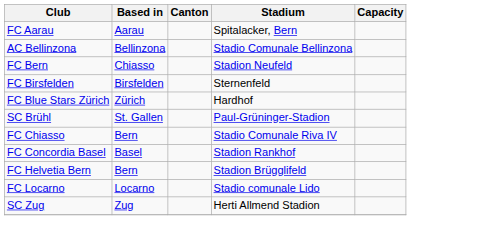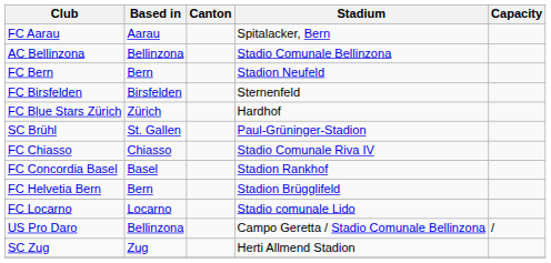 <table class="wikitable">
 <tr>
 <th>Club</th>
 <th>Based in</th>
 <th>Canton</th>
 <th>Stadium</th>
 <th>Capacity</th>
 </tr>
 <tr>
 <td><a href='#'>FC Aarau</a></td>
 <td><a href='#'>Aarau</a></td>
 <td></td>
 <td>Spitalacker, <a href='#'>Bern</a></td>
 <td></td>
 </tr>
 <tr>
 <td><a href='#'>AC Bellinzona</a></td>
 <td><a href='#'>Bellinzona</a></td>
 <td></td>
 <td><a href='#'>Stadio Comunale Bellinzona</a></td>
 <td></td>
 </tr>
 <tr>
 <td><a href='#'>FC Bern</a></td>
-<td><a href='#'>Chiasso</a></td>
+<td><a href='#'>Bern</a></td>
 <td></td>
 <td><a href='#'>Stadion Neufeld</a></td>
 <td></td>
 </tr>
 <tr>
 <td><a href='#'>FC Birsfelden</a></td>
 <td><a href='#'>Birsfelden</a></td>
 <td></td>
 <td>Sternenfeld</td>
 <td></td>
 </tr>
 <tr>
 <td><a href='#'>FC Blue Stars Zürich</a></td>
 <td><a href='#'>Zürich</a></td>
 <td></td>
 <td>Hardhof</td>
 <td></td>
 </tr>
 <tr>
 <td><a href='#'>SC Brühl</a></td>
 <td><a href='#'>St. Gallen</a></td>
 <td></td>
 <td><a href='#'>Paul-Grüninger-Stadion</a></td>
 <td></td>
 </tr>
 <tr>
 <td><a href='#'>FC Chiasso</a></td>
-<td><a href='#'>Bern</a></td>
+<td><a href='#'>Chiasso</a></td>
 <td></td>
 <td><a href='#'>Stadio Comunale Riva IV</a></td>
 <td></td>
 </tr>
 <tr>
 <td><a href='#'>FC Concordia Basel</a></td>
 <td><a href='#'>Basel</a></td>
 <td></td>
 <td><a href='#'>Stadion Rankhof</a></td>
 <td></td>
 </tr>
 <tr>
 <td><a href='#'>FC Helvetia Bern</a></td>
 <td><a href='#'>Bern</a></td>
 <td></td>
 <td><a href='#'>Stadion Brügglifeld</a></td>
 <td></td>
 </tr>
 <tr>
 <td><a href='#'>FC Locarno</a></td>
 <td><a href='#'>Locarno</a></td>
 <td></td>
 <td><a href='#'>Stadio comunale Lido</a></td>
 <td></td>
 </tr>
 <tr>
+<td><a href='#'>US Pro Daro</a></td>
+<td><a href='#'>Bellinzona</a></td>
+<td></td>
+<td>Campo Geretta / <a href='#'>Stadio Comunale Bellinzona</a></td>
+<td> / </td>
+</tr>
+<tr>
 <td><a href='#'>SC Zug</a></td>
 <td><a href='#'>Zug</a></td>
 <td></td>
 <td>Herti Allmend Stadion</td>
 <td></td>
 </tr>
 <tr>
 </tr>
 </table>
